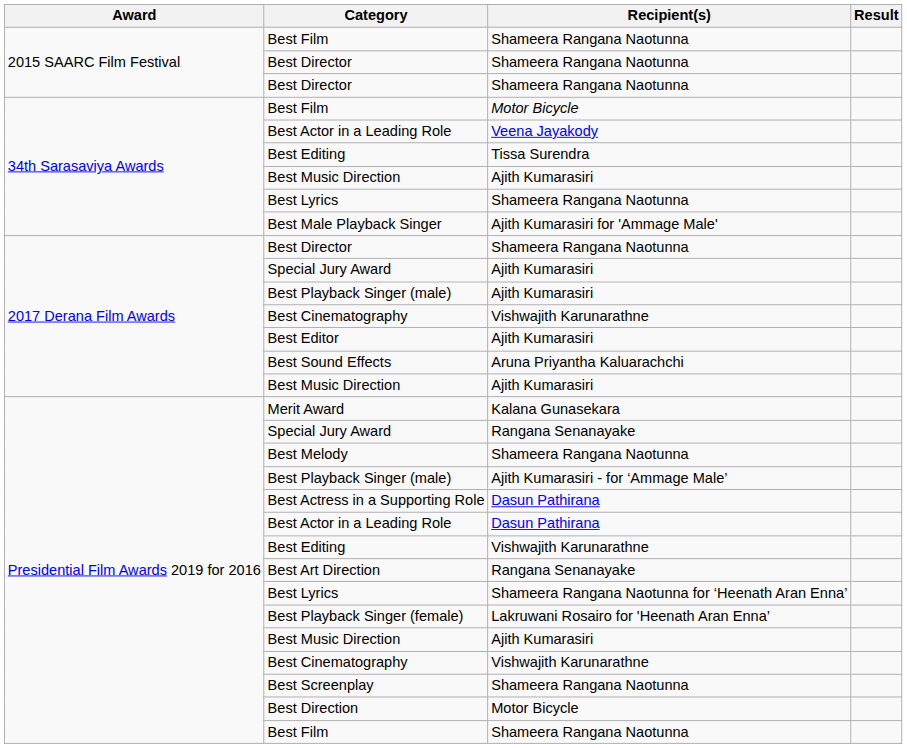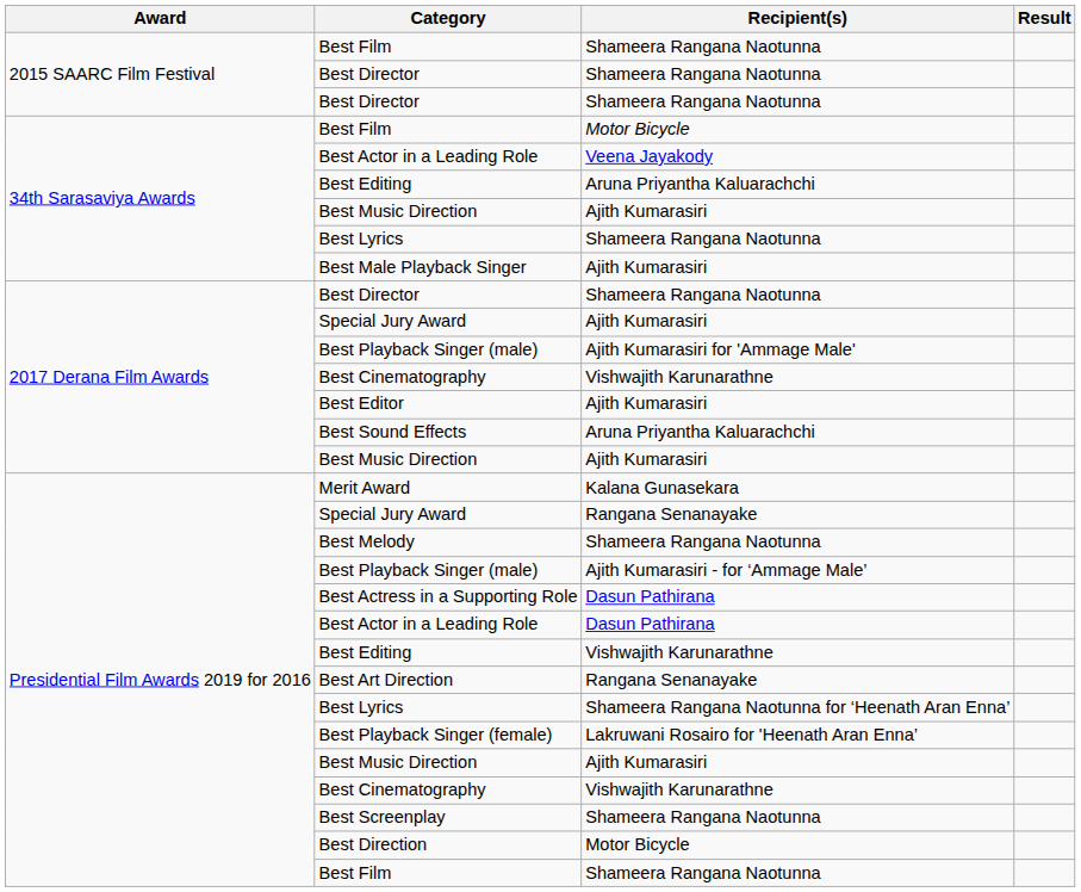 <table class="wikitable">
 <tr>
 <th>Award</th>
 <th>Category</th>
 <th>Recipient(s)</th>
 <th>Result</th>
 </tr>
 <tr>
 <td rowspan=3>2015 SAARC Film Festival</td>
 <td>Best Film</td>
 <td>Shameera Rangana Naotunna</td>
 <td></td>
 </tr>
 <tr>
 <td>Best Director</td>
 <td>Shameera Rangana Naotunna</td>
 <td></td>
 </tr>
 <tr>
 <td>Best Director</td>
 <td>Shameera Rangana Naotunna</td>
 <td></td>
 </tr>
 <tr>
 <td rowspan=6><a href='#'>34th Sarasaviya Awards</a></td>
 <td>Best Film</td>
 <td><em>Motor Bicycle</em></td>
 <td></td>
 </tr>
 <tr>
 <td>Best Actor in a Leading Role</td>
 <td><a href='#'>Veena Jayakody</a></td>
 <td></td>
 </tr>
 <tr>
 <td>Best Editing</td>
-<td>Tissa Surendra</td>
+<td>Aruna Priyantha Kaluarachchi</td>
 <td></td>
 </tr>
 <tr>
 <td>Best Music Direction</td>
 <td>Ajith Kumarasiri</td>
 <td></td>
 </tr>
 <tr>
 <td>Best Lyrics</td>
 <td>Shameera Rangana Naotunna</td>
 <td></td>
 </tr>
 <tr>
 <td>Best Male Playback Singer</td>
-<td>Ajith Kumarasiri for 'Ammage Male'</td>
+<td>Ajith Kumarasiri</td>
 <td></td>
 </tr>
 <tr>
 <td rowspan=7><a href='#'>2017 Derana Film Awards</a></td>
 <td>Best Director</td>
 <td>Shameera Rangana Naotunna</td>
 <td></td>
 </tr>
 <tr>
 <td>Special Jury Award</td>
 <td>Ajith Kumarasiri</td>
 <td></td>
 </tr>
 <tr>
 <td>Best Playback Singer (male)</td>
-<td>Ajith Kumarasiri</td>
+<td>Ajith Kumarasiri for 'Ammage Male'</td>
 <td></td>
 </tr>
 <tr>
 <td>Best Cinematography</td>
 <td>Vishwajith Karunarathne</td>
 <td></td>
 </tr>
 <tr>
 <td>Best Editor</td>
 <td>Ajith Kumarasiri</td>
 <td></td>
 </tr>
 <tr>
 <td>Best Sound Effects</td>
 <td>Aruna Priyantha Kaluarachchi</td>
 <td></td>
 </tr>
 <tr>
 <td>Best Music Direction</td>
 <td>Ajith Kumarasiri</td>
 <td></td>
 </tr>
 <tr>
 <td rowspan=15><a href='#'>Presidential Film Awards</a> 2019 for 2016</td>
 <td>Merit Award</td>
 <td>Kalana Gunasekara</td>
 <td></td>
 </tr>
 <tr>
 <td>Special Jury Award</td>
 <td>Rangana Senanayake</td>
 <td></td>
 </tr>
 <tr>
 <td>Best Melody</td>
 <td>Shameera Rangana Naotunna</td>
 <td></td>
 </tr>
 <tr>
 <td>Best Playback Singer (male)</td>
 <td>Ajith Kumarasiri - for ‘Ammage Male’</td>
 <td></td>
 </tr>
 <tr>
 <td>Best Actress in a Supporting Role</td>
 <td><a href='#'>Dasun Pathirana</a></td>
 <td></td>
 </tr>
 <tr>
 <td>Best Actor in a Leading Role</td>
 <td><a href='#'>Dasun Pathirana</a></td>
 <td></td>
 </tr>
 <tr>
 <td>Best Editing</td>
 <td>Vishwajith Karunarathne</td>
 <td></td>
 </tr>
 <tr>
 <td>Best Art Direction</td>
 <td>Rangana Senanayake</td>
 <td></td>
 </tr>
 <tr>
 <td>Best Lyrics</td>
 <td>Shameera Rangana Naotunna for ‘Heenath Aran Enna’</td>
 <td></td>
 </tr>
 <tr>
 <td>Best Playback Singer (female)</td>
 <td>Lakruwani Rosairo for 'Heenath Aran Enna’</td>
 <td></td>
 </tr>
 <tr>
 <td>Best Music Direction</td>
 <td>Ajith Kumarasiri</td>
 <td></td>
 </tr>
 <tr>
 <td>Best Cinematography</td>
 <td>Vishwajith Karunarathne</td>
 <td></td>
 </tr>
 <tr>
 <td>Best Screenplay</td>
 <td>Shameera Rangana Naotunna</td>
 <td></td>
 </tr>
 <tr>
 <td>Best Direction</td>
 <td>Motor Bicycle</td>
 <td></td>
 </tr>
 <tr>
 <td>Best Film</td>
 <td>Shameera Rangana Naotunna</td>
 <td></td>
 </tr>
 </table>
